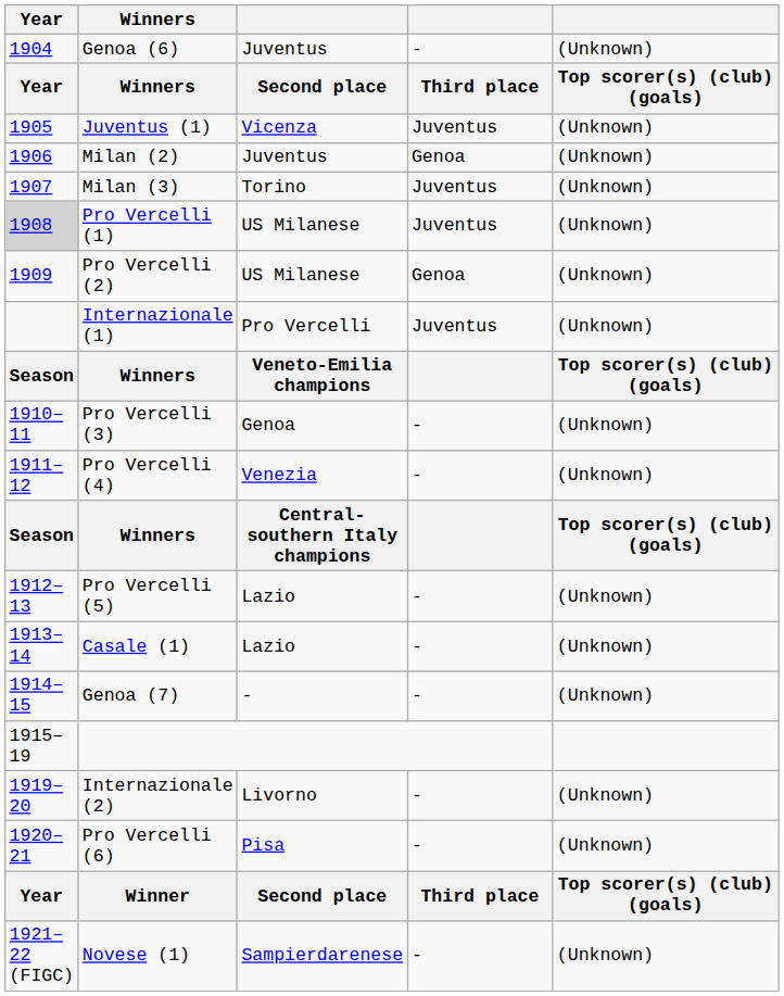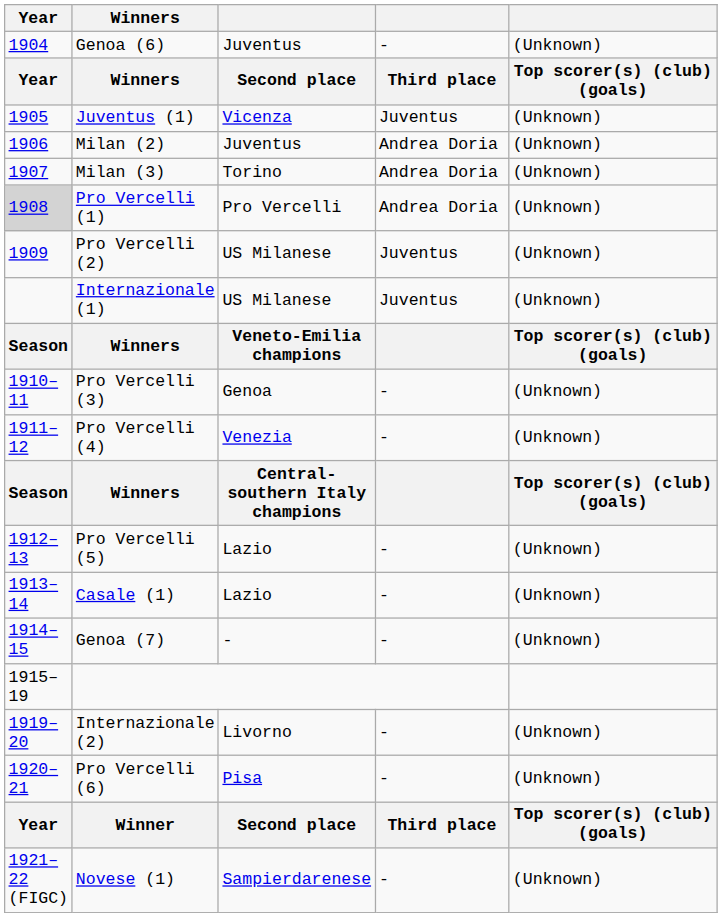 <table class="wikitable" width=90%;>
 <tr>
 <th width=8%>Year</th>
 <th width=20%>Winners</th>
 <th width=20%></th>
 <th width=20%></th>
 <th width=35%> </th>
 </tr>
 <tr>
 <td><a href='#'>1904</a></td>
 <td>Genoa (6)</td>
 <td>Juventus</td>
 <td>-</td>
 <td>(Unknown)</td>
 </tr>
 <tr>
 <th width=8%>Year</th>
 <th width=20%>Winners</th>
 <th width=20%>Second place</th>
 <th width=20%>Third place</th>
 <th width=35%>Top scorer(s) (club) (goals)</th>
 </tr>
 <tr>
 <td><a href='#'>1905</a></td>
 <td><a href='#'>Juventus</a> (1)</td>
 <td><a href='#'>Vicenza</a></td>
 <td>Juventus</td>
 <td>(Unknown)</td>
 </tr>
 <tr>
 <td><a href='#'>1906</a></td>
 <td>Milan (2)</td>
 <td>Juventus</td>
-<td>Genoa</td>
+<td>Andrea Doria</td>
 <td>(Unknown)</td>
 </tr>
 <tr>
 <td><a href='#'>1907</a></td>
 <td>Milan (3)</td>
 <td>Torino</td>
-<td>Juventus</td>
+<td>Andrea Doria</td>
 <td>(Unknown)</td>
 </tr>
 <tr>
 <td style="background: lightgrey;"><a href='#'>1908</a></td>
 <td><a href='#'>Pro Vercelli</a> (1)</td>
-<td>US Milanese</td>
-<td>Juventus</td>
+<td>Pro Vercelli</td>
+<td>Andrea Doria</td>
 <td>(Unknown)</td>
 </tr>
 <tr>
 <td><a href='#'>1909</a></td>
 <td>Pro Vercelli (2)</td>
 <td>US Milanese</td>
-<td>Genoa</td>
+<td>Juventus</td>
 <td>(Unknown)</td>
 </tr>
 <tr>
 <td></td>
 <td><a href='#'>Internazionale</a> (1)</td>
-<td>Pro Vercelli</td>
+<td>US Milanese</td>
 <td>Juventus</td>
 <td>(Unknown)</td>
 </tr>
 <tr>
 <th width=8%>Season</th>
 <th width=20%>Winners</th>
 <th width=20%>Veneto-Emilia champions</th>
 <th width=20%></th>
 <th width=35%>Top scorer(s) (club) (goals)</th>
 </tr>
 <tr>
 <td><a href='#'>1910–11</a></td>
 <td>Pro Vercelli (3)</td>
 <td>Genoa</td>
 <td>-</td>
 <td>(Unknown)</td>
 </tr>
 <tr>
 <td><a href='#'>1911–12</a></td>
 <td>Pro Vercelli (4)</td>
 <td><a href='#'>Venezia</a></td>
 <td>-</td>
 <td>(Unknown)</td>
 </tr>
 <tr>
 <th width=8%>Season</th>
 <th width=20%>Winners</th>
 <th width=20%>Central-southern Italy champions</th>
 <th width=20%></th>
 <th width=35%>Top scorer(s) (club) (goals)</th>
 </tr>
 <tr>
 <td><a href='#'>1912–13</a></td>
 <td>Pro Vercelli (5)</td>
 <td>Lazio</td>
 <td>-</td>
 <td>(Unknown)</td>
 </tr>
 <tr>
 <td><a href='#'>1913–14</a></td>
 <td><a href='#'>Casale</a> (1)</td>
 <td>Lazio</td>
 <td>-</td>
 <td>(Unknown)</td>
 </tr>
 <tr>
 <td><a href='#'>1914–15</a></td>
 <td>Genoa (7)</td>
 <td>-</td>
 <td>-</td>
 <td>(Unknown)</td>
 </tr>
 <tr>
 <td>1915–19</td>
 <td colspan=3></td>
 <td></td>
 </tr>
 <tr>
 <td><a href='#'>1919–20</a></td>
 <td>Internazionale (2)</td>
 <td>Livorno</td>
 <td>-</td>
 <td>(Unknown)</td>
 </tr>
 <tr>
 <td><a href='#'>1920–21</a></td>
 <td>Pro Vercelli (6)</td>
 <td><a href='#'>Pisa</a></td>
 <td>-</td>
 <td>(Unknown)</td>
 </tr>
 <tr>
 <th width=8%>Year</th>
 <th>Winner</th>
 <th width=20%>Second place</th>
 <th width=20%>Third place</th>
 <th width=35%>Top scorer(s) (club) (goals)</th>
 </tr>
 <tr>
 <td><a href='#'>1921–22</a><br>(FIGC)</td>
 <td><a href='#'>Novese</a> (1)</td>
 <td><a href='#'>Sampierdarenese</a></td>
 <td>-</td>
 <td>(Unknown)</td>
 </tr>
 </table>
